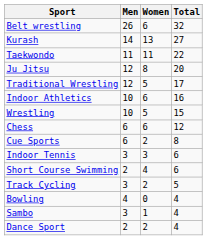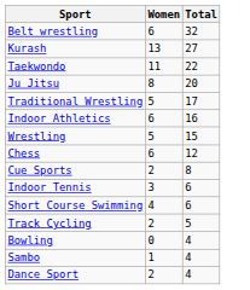 <table class="wikitable sortable">
 <tr>
 <th>Sport</th>
-<th>Men</th>
 <th>Women</th>
 <th>Total</th>
 </tr>
 <tr>
 <td><a href='#'>Belt wrestling</a></td>
-<td>26</td>
 <td>6</td>
 <td>32</td>
 </tr>
 <tr>
 <td><a href='#'>Kurash</a></td>
-<td>14</td>
 <td>13</td>
 <td>27</td>
 </tr>
 <tr>
 <td><a href='#'>Taekwondo</a></td>
 <td>11</td>
-<td>11</td>
 <td>22</td>
 </tr>
 <tr>
 <td><a href='#'>Ju Jitsu</a></td>
-<td>12</td>
 <td>8</td>
 <td>20</td>
 </tr>
 <tr>
 <td><a href='#'>Traditional Wrestling</a></td>
-<td>12</td>
 <td>5</td>
 <td>17</td>
 </tr>
 <tr>
 <td><a href='#'>Indoor Athletics</a></td>
-<td>10</td>
 <td>6</td>
 <td>16</td>
 </tr>
 <tr>
 <td><a href='#'>Wrestling</a></td>
-<td>10</td>
 <td>5</td>
 <td>15</td>
 </tr>
 <tr>
 <td><a href='#'>Chess</a></td>
 <td>6</td>
-<td>6</td>
 <td>12</td>
 </tr>
 <tr>
 <td><a href='#'>Cue Sports</a></td>
-<td>6</td>
 <td>2</td>
 <td>8</td>
 </tr>
 <tr>
 <td><a href='#'>Indoor Tennis</a></td>
 <td>3</td>
-<td>3</td>
 <td>6</td>
 </tr>
 <tr>
 <td><a href='#'>Short Course Swimming</a></td>
-<td>2</td>
 <td>4</td>
 <td>6</td>
 </tr>
 <tr>
 <td><a href='#'>Track Cycling</a></td>
-<td>3</td>
 <td>2</td>
 <td>5</td>
 </tr>
 <tr>
 <td><a href='#'>Bowling</a></td>
-<td>4</td>
 <td>0</td>
 <td>4</td>
 </tr>
 <tr>
 <td><a href='#'>Sambo</a></td>
-<td>3</td>
 <td>1</td>
 <td>4</td>
 </tr>
 <tr>
 <td><a href='#'>Dance Sport</a></td>
 <td>2</td>
-<td>2</td>
 <td>4</td>
 </tr>
 </table>
